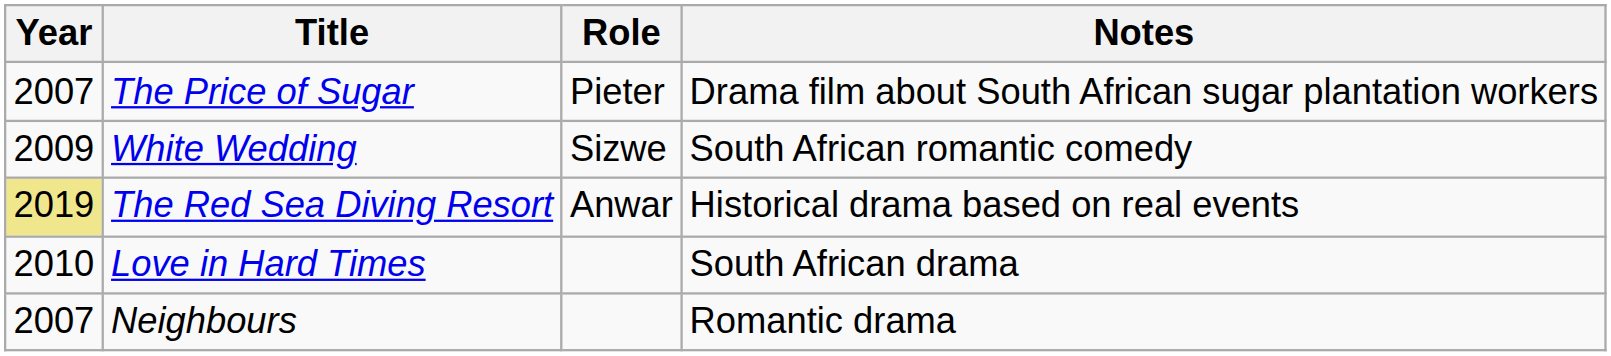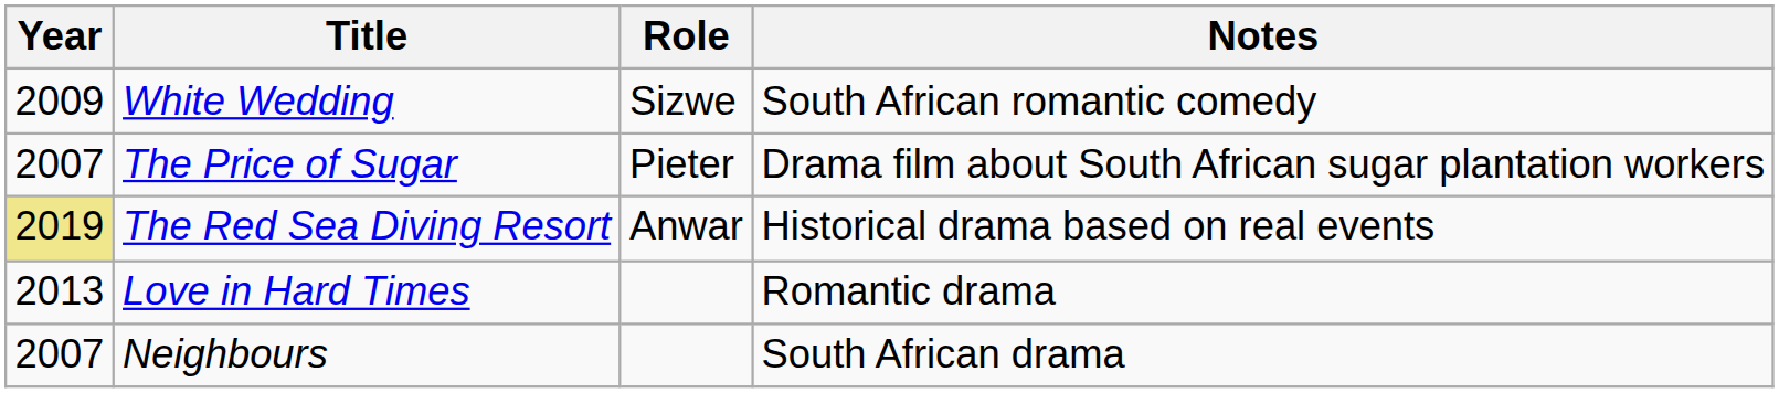 <table class="wikitable">
 <tr>
 <th>Year</th>
 <th>Title</th>
 <th>Role</th>
 <th>Notes</th>
 </tr>
 <tr>
+<td>2009</td>
+<td><em><a href='#'>White Wedding</a></em></td>
+<td>Sizwe</td>
+<td>South African romantic comedy</td>
+</tr>
+<tr>
 <td>2007</td>
 <td><em><a href='#'>The Price of Sugar</a></em></td>
 <td>Pieter</td>
 <td>Drama film about South African sugar plantation workers</td>
-</tr>
-<tr>
-<td>2009</td>
-<td><em><a href='#'>White Wedding</a></em></td>
-<td>Sizwe</td>
-<td>South African romantic comedy</td>
 </tr>
 <tr>
 <td style="background: khaki;">2019</td>
 <td><em><a href='#'>The Red Sea Diving Resort</a></em></td>
 <td>Anwar</td>
 <td>Historical drama based on real events</td>
 </tr>
 <tr>
-<td>2010</td>
+<td>2013</td>
 <td><em><a href='#'>Love in Hard Times</a></em></td>
 <td></td>
-<td>South African drama</td>
+<td>Romantic drama</td>
 </tr>
 <tr>
 <td>2007</td>
 <td><em>Neighbours</em></td>
 <td></td>
-<td>Romantic drama</td>
+<td>South African drama</td>
 </tr>
 </table>
